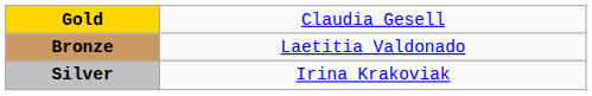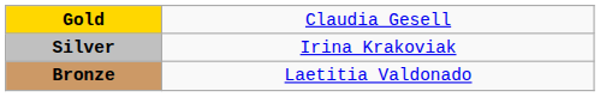 <table class="wikitable" style="text-align:center; " width="35%">
 <tr>
 <td bgcolor="gold"><strong>Gold</strong></td>
 <td><a href='#'>Claudia Gesell</a><br>  <small><em></em></small></td>
 </tr>
 <tr>
+<td bgcolor="silver"><strong>Silver</strong></td>
+<td><a href='#'>Irina Krakoviak</a><br>  <small><em></em></small></td>
+</tr>
+<tr>
 <td bgcolor="CC9966"><strong>Bronze</strong></td>
 <td><a href='#'>Laetitia Valdonado</a><br>  <small><em></em></small></td>
 </tr>
-<tr>
-<td bgcolor="silver"><strong>Silver</strong></td>
-<td><a href='#'>Irina Krakoviak</a><br>  <small><em></em></small></td>
-</tr>
 </table>
